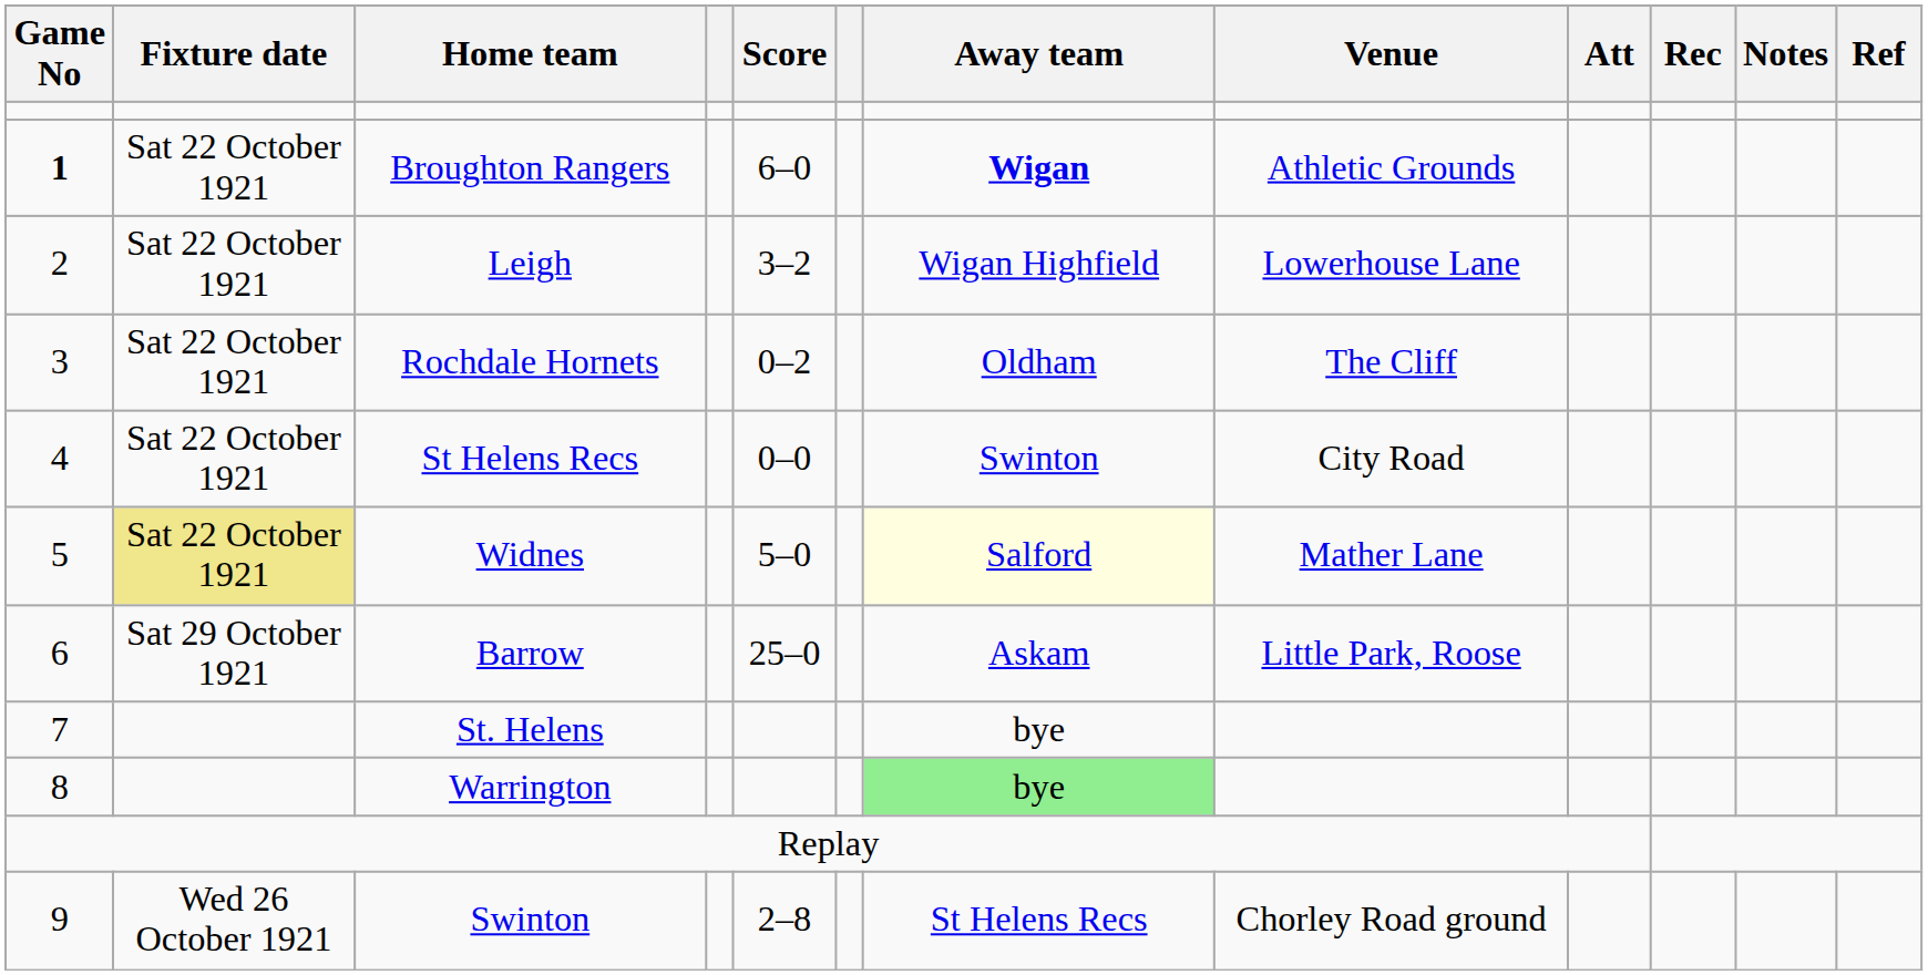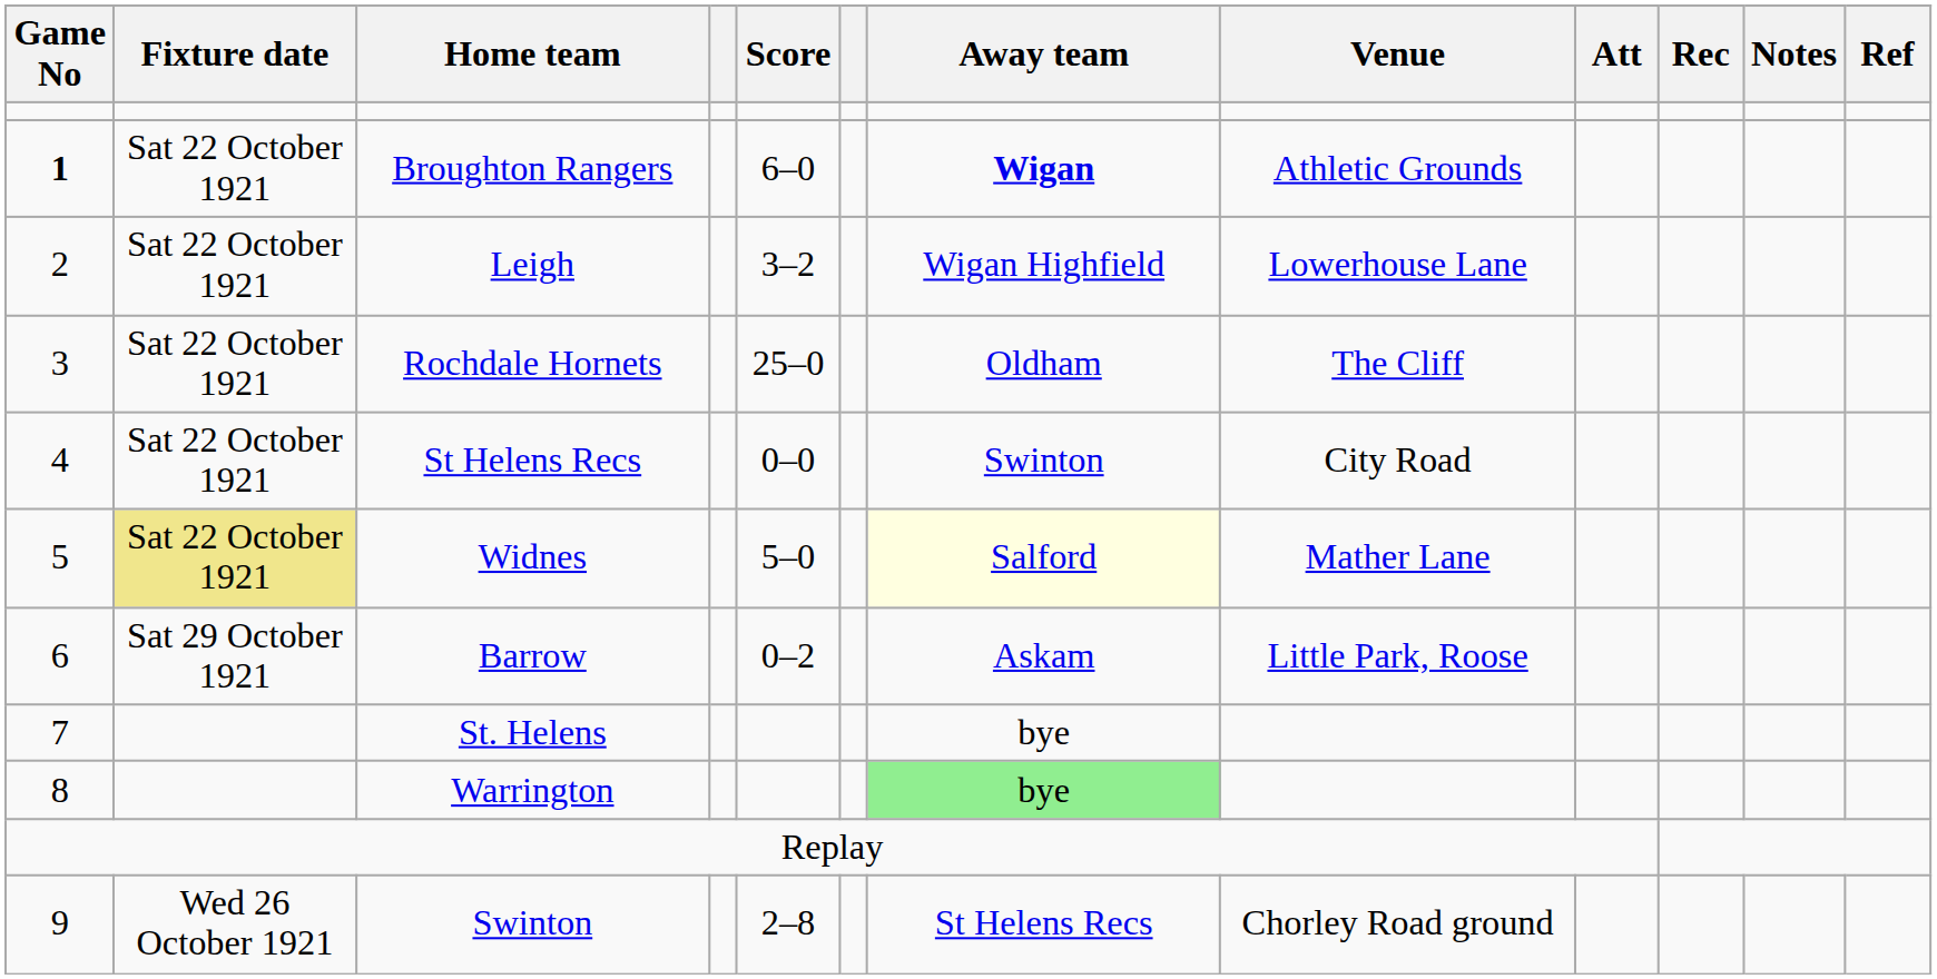 <table class="wikitable" style="text-align:center;">
 <tr>
 <th width=20 abbr="No">Game No</th>
 <th width=100 abbr="Date">Fixture date</th>
 <th width=150 abbr="Home team">Home team</th>
 <th width=5 abbr="space"></th>
 <th width=20 abbr="Score">Score</th>
 <th width=5 abbr="space"></th>
 <th width=150 abbr="Away team">Away team</th>
 <th width=150 abbr="Venue">Venue</th>
 <th width=30 abbr="Att">Att</th>
 <th width=30 abbr="Rec">Rec</th>
 <th width=20 abbr="Notes">Notes</th>
 <th width=30 abbr="Ref">Ref</th>
 </tr>
 <tr>
 <td></td>
 <td></td>
 <td></td>
 <td></td>
 <td></td>
 <td></td>
 <td></td>
 <td></td>
 <td></td>
 <td></td>
 <td></td>
 </tr>
 <tr>
 <td><strong>1</strong></td>
 <td>Sat 22 October 1921</td>
 <td><a href='#'>Broughton Rangers</a></td>
 <td></td>
 <td>6–0</td>
 <td></td>
 <td><strong><a href='#'>Wigan</a></strong></td>
 <td><a href='#'>Athletic Grounds</a></td>
 <td></td>
 <td></td>
 <td></td>
 <td></td>
 </tr>
 <tr>
 <td>2</td>
 <td>Sat 22 October 1921</td>
 <td><a href='#'>Leigh</a></td>
 <td></td>
 <td>3–2</td>
 <td></td>
 <td><a href='#'>Wigan Highfield</a></td>
 <td><a href='#'>Lowerhouse Lane</a></td>
 <td></td>
 <td></td>
 <td></td>
 <td></td>
 </tr>
 <tr>
 <td>3</td>
 <td>Sat 22 October 1921</td>
 <td><a href='#'>Rochdale Hornets</a></td>
 <td></td>
-<td>0–2</td>
+<td>25–0</td>
 <td></td>
 <td><a href='#'>Oldham</a></td>
 <td><a href='#'>The Cliff</a></td>
 <td></td>
 <td></td>
 <td></td>
 <td></td>
 </tr>
 <tr>
 <td>4</td>
 <td>Sat 22 October 1921</td>
 <td><a href='#'>St Helens Recs</a></td>
 <td></td>
 <td>0–0</td>
 <td></td>
 <td><a href='#'>Swinton</a></td>
 <td>City Road</td>
 <td></td>
 <td></td>
 <td></td>
 <td></td>
 </tr>
 <tr>
 <td>5</td>
 <td style="background: khaki;">Sat 22 October 1921</td>
 <td><a href='#'>Widnes</a></td>
 <td></td>
 <td>5–0</td>
 <td></td>
 <td style="background: lightyellow;"><a href='#'>Salford</a></td>
 <td><a href='#'>Mather Lane</a></td>
 <td></td>
 <td></td>
 <td></td>
 <td></td>
 </tr>
 <tr>
 <td>6</td>
 <td>Sat 29 October 1921</td>
 <td><a href='#'>Barrow</a></td>
 <td></td>
-<td>25–0</td>
+<td>0–2</td>
 <td></td>
 <td><a href='#'>Askam</a></td>
 <td><a href='#'>Little Park, Roose</a></td>
 <td></td>
 <td></td>
 <td></td>
 <td></td>
 </tr>
 <tr>
 <td>7</td>
 <td></td>
 <td><a href='#'>St. Helens</a></td>
 <td></td>
 <td></td>
 <td></td>
 <td>bye</td>
 <td></td>
 <td></td>
 <td></td>
 <td></td>
 <td></td>
 </tr>
 <tr>
 <td>8</td>
 <td></td>
 <td><a href='#'>Warrington</a></td>
 <td></td>
 <td></td>
 <td></td>
 <td style="background: lightgreen;">bye</td>
 <td></td>
 <td></td>
 <td></td>
 <td></td>
 <td></td>
 </tr>
 <tr>
 <td colspan=9>Replay</td>
 </tr>
 <tr>
 <td>9</td>
 <td>Wed 26 October 1921</td>
 <td><a href='#'>Swinton</a></td>
 <td></td>
 <td>2–8</td>
 <td></td>
 <td><a href='#'>St Helens Recs</a></td>
 <td>Chorley Road ground</td>
 <td></td>
 <td></td>
 <td></td>
 <td></td>
 </tr>
 </table>
